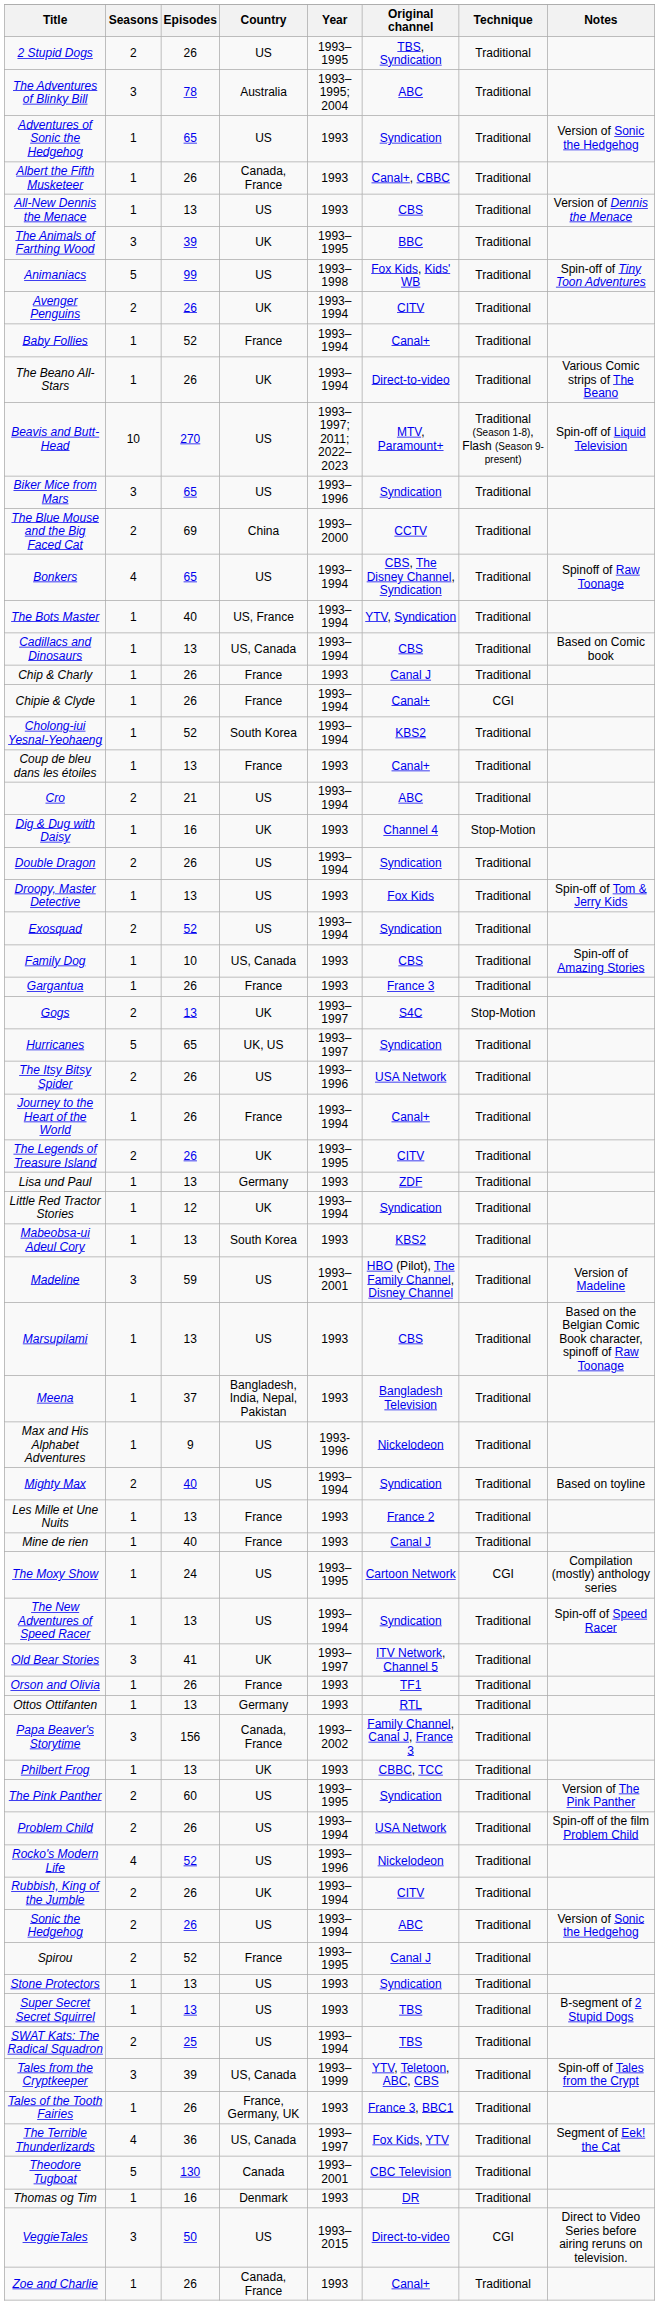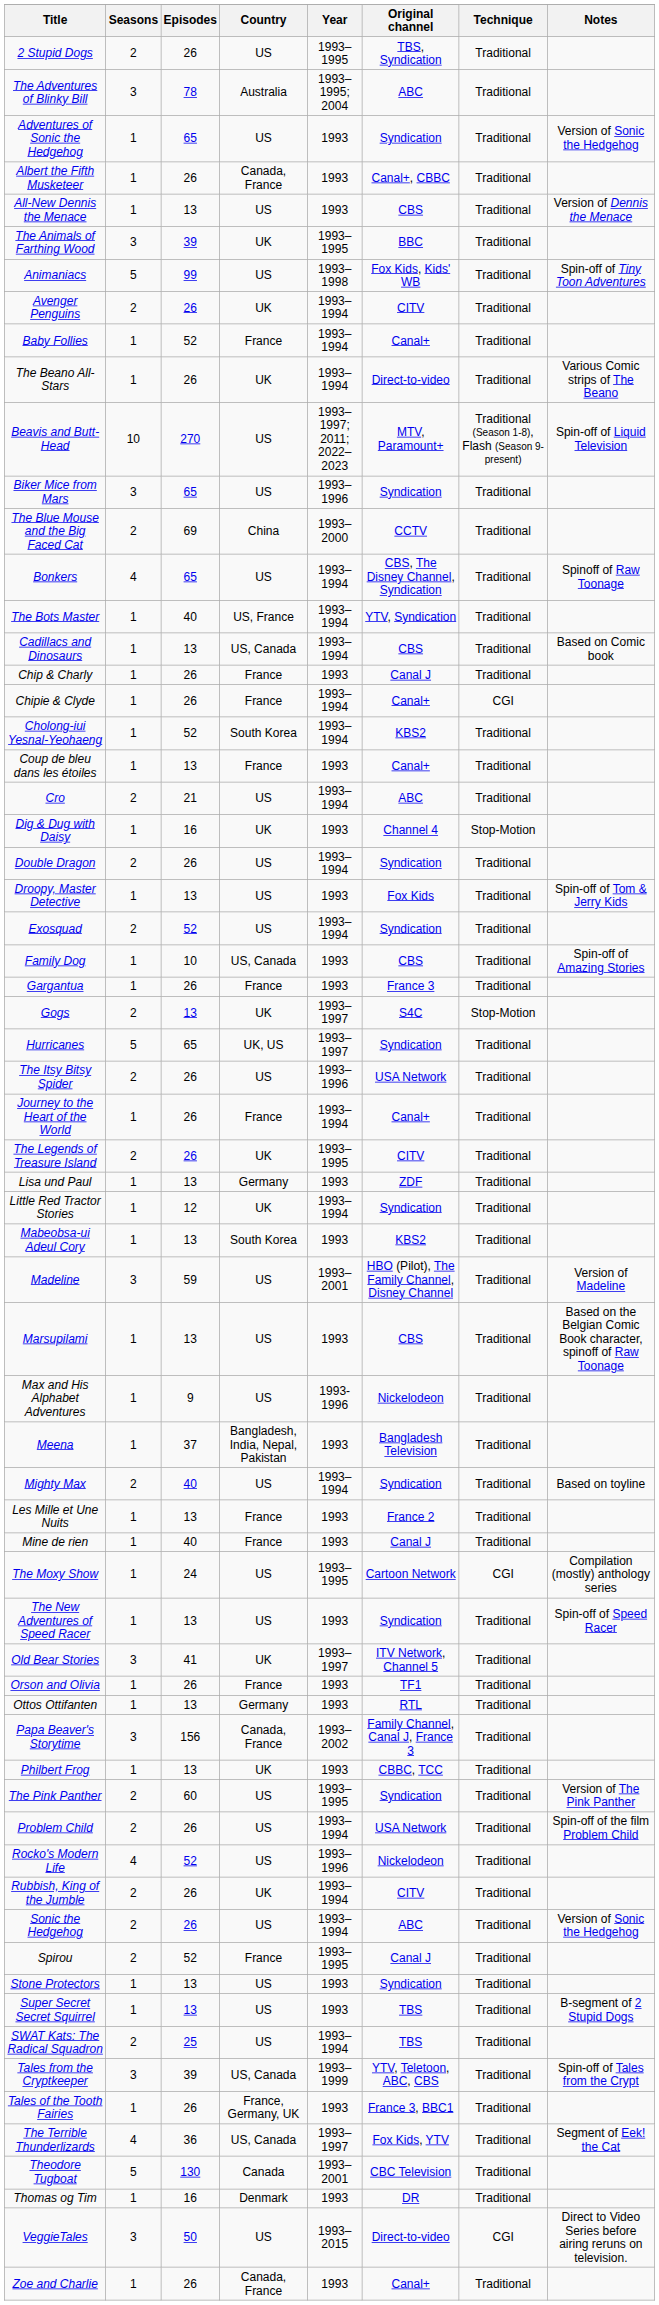 <table class="wikitable sortable" style="text-align:center;">
 <tr>
 </tr>
 <tr>
 <th scope="col">Title</th>
 <th scope="col">Seasons</th>
 <th scope="col">Episodes</th>
 <th scope="col">Country</th>
 <th scope="col">Year</th>
 <th scope="col">Original channel</th>
 <th scope="col">Technique</th>
 <th scope="col">Notes</th>
 </tr>
 <tr>
 <td><em><a href='#'>2 Stupid Dogs</a></em></td>
 <td>2</td>
 <td>26</td>
 <td>US</td>
 <td>1993–1995</td>
 <td><a href='#'>TBS</a>, <a href='#'>Syndication</a></td>
 <td>Traditional</td>
 <td></td>
 </tr>
 <tr>
 <td data-sort-value="Adventures of Blinky Bill"><em><a href='#'>The Adventures of Blinky Bill</a></em></td>
 <td>3</td>
 <td><a href='#'>78</a></td>
 <td>Australia</td>
 <td>1993–1995; 2004</td>
 <td><a href='#'>ABC</a></td>
 <td>Traditional</td>
 <td></td>
 </tr>
 <tr>
 <td><em><a href='#'>Adventures of Sonic the Hedgehog</a></em></td>
 <td>1</td>
 <td><a href='#'>65</a></td>
 <td>US</td>
 <td>1993</td>
 <td><a href='#'>Syndication</a></td>
 <td>Traditional</td>
 <td>Version of <a href='#'>Sonic the Hedgehog</a></td>
 </tr>
 <tr>
 <td><em><a href='#'>Albert the Fifth Musketeer</a></em></td>
 <td>1</td>
 <td>26</td>
 <td>Canada, France</td>
 <td>1993</td>
 <td><a href='#'>Canal+</a>, <a href='#'>CBBC</a></td>
 <td>Traditional</td>
 <td></td>
 </tr>
 <tr>
 <td><em><a href='#'>All-New Dennis the Menace</a></em></td>
 <td>1</td>
 <td>13</td>
 <td>US</td>
 <td>1993</td>
 <td><a href='#'>CBS</a></td>
 <td>Traditional</td>
 <td>Version of <em><a href='#'>Dennis the Menace</a></em></td>
 </tr>
 <tr>
 <td data-sort-value="Animals of Farthing Wood"><em><a href='#'>The Animals of Farthing Wood</a></em></td>
 <td>3</td>
 <td><a href='#'>39</a></td>
 <td>UK</td>
 <td>1993–1995</td>
 <td><a href='#'>BBC</a></td>
 <td>Traditional</td>
 <td></td>
 </tr>
 <tr>
 <td><em><a href='#'>Animaniacs</a></em></td>
 <td>5</td>
 <td><a href='#'>99</a></td>
 <td>US</td>
 <td>1993–1998</td>
 <td><a href='#'>Fox Kids</a>, <a href='#'>Kids' WB</a></td>
 <td>Traditional</td>
 <td>Spin-off of <em><a href='#'>Tiny Toon Adventures</a></em></td>
 </tr>
 <tr>
 <td><em><a href='#'>Avenger Penguins</a></em></td>
 <td>2</td>
 <td><a href='#'>26</a></td>
 <td>UK</td>
 <td>1993–1994</td>
 <td><a href='#'>CITV</a></td>
 <td>Traditional</td>
 <td></td>
 </tr>
 <tr>
 <td><em><a href='#'>Baby Follies</a></em></td>
 <td>1</td>
 <td>52</td>
 <td>France</td>
 <td>1993–1994</td>
 <td><a href='#'>Canal+</a></td>
 <td>Traditional</td>
 <td></td>
 </tr>
 <tr>
 <td data-sort-value="Beano All-Stars"><em>The Beano All-Stars</em></td>
 <td>1</td>
 <td>26</td>
 <td>UK</td>
 <td>1993–1994</td>
 <td><a href='#'>Direct-to-video</a></td>
 <td>Traditional</td>
 <td>Various Comic strips of <a href='#'>The Beano</a></td>
 </tr>
 <tr>
 <td><em><a href='#'>Beavis and Butt-Head</a></em></td>
 <td>10</td>
 <td><a href='#'>270</a></td>
 <td>US</td>
 <td>1993–1997; 2011; 2022–2023</td>
 <td><a href='#'>MTV</a>, <a href='#'>Paramount+</a></td>
 <td>Traditional <small>(Season 1-8)</small>, Flash <small>(Season 9-present)</small></td>
 <td>Spin-off of <a href='#'>Liquid Television</a></td>
 </tr>
 <tr>
 <td><em><a href='#'>Biker Mice from Mars</a></em></td>
 <td>3</td>
 <td><a href='#'>65</a></td>
 <td>US</td>
 <td>1993–1996</td>
 <td><a href='#'>Syndication</a></td>
 <td>Traditional</td>
 <td></td>
 </tr>
 <tr>
 <td data-sort-value="Blue Mouse and the Big Faced Cat"><em><a href='#'>The Blue Mouse and the Big Faced Cat</a></em></td>
 <td>2</td>
 <td>69</td>
 <td>China</td>
 <td>1993–2000</td>
 <td><a href='#'>CCTV</a></td>
 <td>Traditional</td>
 <td></td>
 </tr>
 <tr>
 <td><em><a href='#'>Bonkers</a></em></td>
 <td>4</td>
 <td><a href='#'>65</a></td>
 <td>US</td>
 <td>1993–1994</td>
 <td><a href='#'>CBS</a>, <a href='#'>The Disney Channel</a>, <a href='#'>Syndication</a></td>
 <td>Traditional</td>
 <td>Spinoff of <a href='#'>Raw Toonage</a></td>
 </tr>
 <tr>
 <td data-sort-value="Bots Master"><em><a href='#'>The Bots Master</a></em></td>
 <td>1</td>
 <td>40</td>
 <td>US, France</td>
 <td>1993–1994</td>
 <td><a href='#'>YTV</a>, <a href='#'>Syndication</a></td>
 <td>Traditional</td>
 <td></td>
 </tr>
 <tr>
 <td><em><a href='#'>Cadillacs and Dinosaurs</a></em></td>
 <td>1</td>
 <td>13</td>
 <td>US, Canada</td>
 <td>1993–1994</td>
 <td><a href='#'>CBS</a></td>
 <td>Traditional</td>
 <td>Based on Comic book</td>
 </tr>
 <tr>
 <td><em>Chip & Charly</em></td>
 <td>1</td>
 <td>26</td>
 <td>France</td>
 <td>1993</td>
 <td><a href='#'>Canal J</a></td>
 <td>Traditional</td>
 <td></td>
 </tr>
 <tr>
 <td><em>Chipie & Clyde</em></td>
 <td>1</td>
 <td>26</td>
 <td>France</td>
 <td>1993–1994</td>
 <td><a href='#'>Canal+</a></td>
 <td>CGI</td>
 <td></td>
 </tr>
 <tr>
 <td><em><a href='#'>Cholong-iui Yesnal-Yeohaeng</a></em></td>
 <td>1</td>
 <td>52</td>
 <td>South Korea</td>
 <td>1993–1994</td>
 <td><a href='#'>KBS2</a></td>
 <td>Traditional</td>
 <td></td>
 </tr>
 <tr>
 <td><em>Coup de bleu dans les étoiles</em></td>
 <td>1</td>
 <td>13</td>
 <td>France</td>
 <td>1993</td>
 <td><a href='#'>Canal+</a></td>
 <td>Traditional</td>
 <td></td>
 </tr>
 <tr>
 <td><em><a href='#'>Cro</a></em></td>
 <td>2</td>
 <td>21</td>
 <td>US</td>
 <td>1993–1994</td>
 <td><a href='#'>ABC</a></td>
 <td>Traditional</td>
 <td></td>
 </tr>
 <tr>
 <td><em><a href='#'>Dig & Dug with Daisy</a></em></td>
 <td>1</td>
 <td>16</td>
 <td>UK</td>
 <td>1993</td>
 <td><a href='#'>Channel 4</a></td>
 <td>Stop-Motion</td>
 <td></td>
 </tr>
 <tr>
 <td><em><a href='#'>Double Dragon</a></em></td>
 <td>2</td>
 <td>26</td>
 <td>US</td>
 <td>1993–1994</td>
 <td><a href='#'>Syndication</a></td>
 <td>Traditional</td>
 <td></td>
 </tr>
 <tr>
 <td><em><a href='#'>Droopy, Master Detective</a></em></td>
 <td>1</td>
 <td>13</td>
 <td>US</td>
 <td>1993</td>
 <td><a href='#'>Fox Kids</a></td>
 <td>Traditional</td>
 <td>Spin-off of <a href='#'>Tom & Jerry Kids</a></td>
 </tr>
 <tr>
 <td><em><a href='#'>Exosquad</a></em></td>
 <td>2</td>
 <td><a href='#'>52</a></td>
 <td>US</td>
 <td>1993–1994</td>
 <td><a href='#'>Syndication</a></td>
 <td>Traditional</td>
 <td></td>
 </tr>
 <tr>
 <td><em><a href='#'>Family Dog</a></em></td>
 <td>1</td>
 <td>10</td>
 <td>US, Canada</td>
 <td>1993</td>
 <td><a href='#'>CBS</a></td>
 <td>Traditional</td>
 <td>Spin-off of <a href='#'>Amazing Stories</a></td>
 </tr>
 <tr>
 <td><em><a href='#'>Gargantua</a></em></td>
 <td>1</td>
 <td>26</td>
 <td>France</td>
 <td>1993</td>
 <td><a href='#'>France 3</a></td>
 <td>Traditional</td>
 <td></td>
 </tr>
 <tr>
 <td><em><a href='#'>Gogs</a></em></td>
 <td>2</td>
 <td><a href='#'>13</a></td>
 <td>UK</td>
 <td>1993–1997</td>
 <td><a href='#'>S4C</a></td>
 <td>Stop-Motion</td>
 <td></td>
 </tr>
 <tr>
 <td><em><a href='#'>Hurricanes</a></em></td>
 <td>5</td>
 <td>65</td>
 <td>UK, US</td>
 <td>1993–1997</td>
 <td><a href='#'>Syndication</a></td>
 <td>Traditional</td>
 <td></td>
 </tr>
 <tr>
 <td data-sort-value="Itsy Bitsy Spider"><em><a href='#'>The Itsy Bitsy Spider</a></em></td>
 <td>2</td>
 <td>26</td>
 <td>US</td>
 <td>1993–1996</td>
 <td><a href='#'>USA Network</a></td>
 <td>Traditional</td>
 <td></td>
 </tr>
 <tr>
 <td><em><a href='#'>Journey to the Heart of the World</a></em></td>
 <td>1</td>
 <td>26</td>
 <td>France</td>
 <td>1993–1994</td>
 <td><a href='#'>Canal+</a></td>
 <td>Traditional</td>
 <td></td>
 </tr>
 <tr>
 <td data-sort-value="Legends of Treasure Island"><em><a href='#'>The Legends of Treasure Island</a></em></td>
 <td>2</td>
 <td><a href='#'>26</a></td>
 <td>UK</td>
 <td>1993–1995</td>
 <td><a href='#'>CITV</a></td>
 <td>Traditional</td>
 <td></td>
 </tr>
 <tr>
 <td><em>Lisa und Paul</em></td>
 <td>1</td>
 <td>13</td>
 <td>Germany</td>
 <td>1993</td>
 <td><a href='#'>ZDF</a></td>
 <td>Traditional</td>
 <td></td>
 </tr>
 <tr>
 <td><em>Little Red Tractor Stories</em></td>
 <td>1</td>
 <td>12</td>
 <td>UK</td>
 <td>1993–1994</td>
 <td><a href='#'>Syndication</a></td>
 <td>Traditional</td>
 <td></td>
 </tr>
 <tr>
 <td><em><a href='#'>Mabeobsa-ui Adeul Cory</a></em></td>
 <td>1</td>
 <td>13</td>
 <td>South Korea</td>
 <td>1993</td>
 <td><a href='#'>KBS2</a></td>
 <td>Traditional</td>
 <td></td>
 </tr>
 <tr>
 <td><em><a href='#'>Madeline</a></em></td>
 <td>3</td>
 <td>59</td>
 <td>US</td>
 <td>1993–2001</td>
 <td><a href='#'>HBO</a> (Pilot), <a href='#'>The Family Channel</a>, <a href='#'>Disney Channel</a></td>
 <td>Traditional</td>
 <td>Version of <a href='#'>Madeline</a></td>
 </tr>
 <tr>
 <td><em><a href='#'>Marsupilami</a></em></td>
 <td>1</td>
 <td>13</td>
 <td>US</td>
 <td>1993</td>
 <td><a href='#'>CBS</a></td>
 <td>Traditional</td>
 <td>Based on the Belgian Comic Book character, spinoff of <a href='#'>Raw Toonage</a></td>
 </tr>
 <tr>
+<td><em>Max and His Alphabet Adventures</em></td>
+<td>1</td>
+<td>9</td>
+<td>US</td>
+<td>1993-1996</td>
+<td><a href='#'>Nickelodeon</a></td>
+<td>Traditional</td>
+<td></td>
+</tr>
+<tr>
 <td><em><a href='#'>Meena</a></em></td>
 <td>1</td>
 <td>37</td>
 <td>Bangladesh, India, Nepal, Pakistan</td>
 <td>1993</td>
 <td><a href='#'>Bangladesh Television</a></td>
-<td>Traditional</td>
-<td></td>
-</tr>
-<tr>
-<td><em>Max and His Alphabet Adventures</em></td>
-<td>1</td>
-<td>9</td>
-<td>US</td>
-<td>1993-1996</td>
-<td><a href='#'>Nickelodeon</a></td>
 <td>Traditional</td>
 <td></td>
 </tr>
 <tr>
 <td><em><a href='#'>Mighty Max</a></em></td>
 <td>2</td>
 <td><a href='#'>40</a></td>
 <td>US</td>
 <td>1993–1994</td>
 <td><a href='#'>Syndication</a></td>
 <td>Traditional</td>
 <td>Based on toyline</td>
 </tr>
 <tr>
 <td data-sort-value="Mille et Une Nuits"><em>Les Mille et Une Nuits</em></td>
 <td>1</td>
 <td>13</td>
 <td>France</td>
 <td>1993</td>
 <td><a href='#'>France 2</a></td>
 <td>Traditional</td>
 <td></td>
 </tr>
 <tr>
 <td><em>Mine de rien</em></td>
 <td>1</td>
 <td>40</td>
 <td>France</td>
 <td>1993</td>
 <td><a href='#'>Canal J</a></td>
 <td>Traditional</td>
 <td></td>
 </tr>
 <tr>
 <td data-sort-value="Moxy Show"><em><a href='#'>The Moxy Show</a></em></td>
 <td>1</td>
 <td>24</td>
 <td>US</td>
 <td>1993–1995</td>
 <td><a href='#'>Cartoon Network</a></td>
 <td>CGI</td>
 <td>Compilation (mostly) anthology series</td>
 </tr>
 <tr>
 <td data-sort-value="New Adventures of Speed Racer"><em><a href='#'>The New Adventures of Speed Racer</a></em></td>
 <td>1</td>
 <td>13</td>
 <td>US</td>
-<td>1993–1994</td>
+<td>1993</td>
 <td><a href='#'>Syndication</a></td>
 <td>Traditional</td>
 <td>Spin-off of <a href='#'>Speed Racer</a></td>
 </tr>
 <tr>
 <td><em><a href='#'>Old Bear Stories</a></em></td>
 <td>3</td>
 <td>41</td>
 <td>UK</td>
 <td>1993–1997</td>
 <td><a href='#'>ITV Network</a>, <a href='#'>Channel 5</a></td>
 <td>Traditional</td>
 <td></td>
 </tr>
 <tr>
 <td><em><a href='#'>Orson and Olivia</a></em></td>
 <td>1</td>
 <td>26</td>
 <td>France</td>
 <td>1993</td>
 <td><a href='#'>TF1</a></td>
 <td>Traditional</td>
 <td></td>
 </tr>
 <tr>
 <td><em>Ottos Ottifanten</em></td>
 <td>1</td>
 <td>13</td>
 <td>Germany</td>
 <td>1993</td>
 <td><a href='#'>RTL</a></td>
 <td>Traditional</td>
 <td></td>
 </tr>
 <tr>
 <td><em><a href='#'>Papa Beaver's Storytime</a></em></td>
 <td>3</td>
 <td>156</td>
 <td>Canada, France</td>
 <td>1993–2002</td>
 <td><a href='#'>Family Channel</a>, <a href='#'>Canal J</a>, <a href='#'>France 3</a></td>
 <td>Traditional</td>
 <td></td>
 </tr>
 <tr>
 <td><em><a href='#'>Philbert Frog</a></em></td>
 <td>1</td>
 <td>13</td>
 <td>UK</td>
 <td>1993</td>
 <td><a href='#'>CBBC</a>, <a href='#'>TCC</a></td>
 <td>Traditional</td>
 <td></td>
 </tr>
 <tr>
 <td data-sort-value="Pink Panther"><em><a href='#'>The Pink Panther</a></em></td>
 <td>2</td>
 <td>60</td>
 <td>US</td>
 <td>1993–1995</td>
 <td><a href='#'>Syndication</a></td>
 <td>Traditional</td>
 <td>Version of <a href='#'>The Pink Panther</a></td>
 </tr>
 <tr>
 <td><em><a href='#'>Problem Child</a></em></td>
 <td>2</td>
 <td>26</td>
 <td>US</td>
 <td>1993–1994</td>
 <td><a href='#'>USA Network</a></td>
 <td>Traditional</td>
 <td>Spin-off of the film <a href='#'>Problem Child</a></td>
 </tr>
 <tr>
 <td><em><a href='#'>Rocko's Modern Life</a></em></td>
 <td>4</td>
 <td><a href='#'>52</a></td>
 <td>US</td>
 <td>1993–1996</td>
 <td><a href='#'>Nickelodeon</a></td>
 <td>Traditional</td>
 <td></td>
 </tr>
 <tr>
 <td><em><a href='#'>Rubbish, King of the Jumble</a></em></td>
 <td>2</td>
 <td>26</td>
 <td>UK</td>
 <td>1993–1994</td>
 <td><a href='#'>CITV</a></td>
 <td>Traditional</td>
 <td></td>
 </tr>
 <tr>
 <td><em><a href='#'>Sonic the Hedgehog</a></em></td>
 <td>2</td>
 <td><a href='#'>26</a></td>
 <td>US</td>
 <td>1993–1994</td>
 <td><a href='#'>ABC</a></td>
 <td>Traditional</td>
 <td>Version of <a href='#'>Sonic the Hedgehog</a></td>
 </tr>
 <tr>
 <td><em>Spirou</em></td>
 <td>2</td>
 <td>52</td>
 <td>France</td>
 <td>1993–1995</td>
 <td><a href='#'>Canal J</a></td>
 <td>Traditional</td>
 <td></td>
 </tr>
 <tr>
 <td><em><a href='#'>Stone Protectors</a></em></td>
 <td>1</td>
 <td>13</td>
 <td>US</td>
 <td>1993</td>
 <td><a href='#'>Syndication</a></td>
 <td>Traditional</td>
 <td></td>
 </tr>
 <tr>
 <td><em><a href='#'>Super Secret Secret Squirrel</a></em></td>
 <td>1</td>
 <td><a href='#'>13</a></td>
 <td>US</td>
 <td>1993</td>
 <td><a href='#'>TBS</a></td>
 <td>Traditional</td>
 <td>B-segment of <a href='#'>2 Stupid Dogs</a></td>
 </tr>
 <tr>
 <td><em><a href='#'>SWAT Kats: The Radical Squadron</a></em></td>
 <td>2</td>
 <td><a href='#'>25</a></td>
 <td>US</td>
 <td>1993–1994</td>
 <td><a href='#'>TBS</a></td>
 <td>Traditional</td>
 <td></td>
 </tr>
 <tr>
 <td><em><a href='#'>Tales from the Cryptkeeper</a></em></td>
 <td>3</td>
 <td>39</td>
 <td>US, Canada</td>
 <td>1993–1999</td>
 <td><a href='#'>YTV</a>, <a href='#'>Teletoon</a>, <a href='#'>ABC</a>, <a href='#'>CBS</a></td>
 <td>Traditional</td>
 <td>Spin-off of <a href='#'>Tales from the Crypt</a></td>
 </tr>
 <tr>
 <td><em><a href='#'>Tales of the Tooth Fairies</a></em></td>
 <td>1</td>
 <td>26</td>
 <td>France, Germany, UK</td>
 <td>1993</td>
 <td><a href='#'>France 3</a>, <a href='#'>BBC1</a></td>
 <td>Traditional</td>
 <td></td>
 </tr>
 <tr>
 <td data-sort-value="Terrible Thunderlizards"><em><a href='#'>The Terrible Thunderlizards</a></em></td>
 <td>4</td>
 <td>36</td>
 <td>US, Canada</td>
 <td>1993–1997</td>
 <td><a href='#'>Fox Kids</a>, <a href='#'>YTV</a></td>
 <td>Traditional</td>
 <td>Segment of <a href='#'>Eek! the Cat</a></td>
 </tr>
 <tr>
 <td><em><a href='#'>Theodore Tugboat</a></em></td>
 <td>5</td>
 <td><a href='#'>130</a></td>
 <td>Canada</td>
 <td>1993–2001</td>
 <td><a href='#'>CBC Television</a></td>
 <td>Traditional</td>
 <td></td>
 </tr>
 <tr>
 <td><em>Thomas og Tim</em></td>
 <td>1</td>
 <td>16</td>
 <td>Denmark</td>
 <td>1993</td>
 <td><a href='#'>DR</a></td>
 <td>Traditional</td>
 <td></td>
 </tr>
 <tr>
 <td><em><a href='#'>VeggieTales</a></em></td>
 <td>3</td>
 <td><a href='#'>50</a></td>
 <td>US</td>
 <td>1993–2015</td>
 <td><a href='#'>Direct-to-video</a></td>
 <td>CGI</td>
 <td>Direct to Video Series before airing reruns on television.</td>
 </tr>
 <tr>
 <td><em><a href='#'>Zoe and Charlie</a></em></td>
 <td>1</td>
 <td>26</td>
 <td>Canada, France</td>
 <td>1993</td>
 <td><a href='#'>Canal+</a></td>
 <td>Traditional</td>
 <td></td>
 </tr>
 </table>
